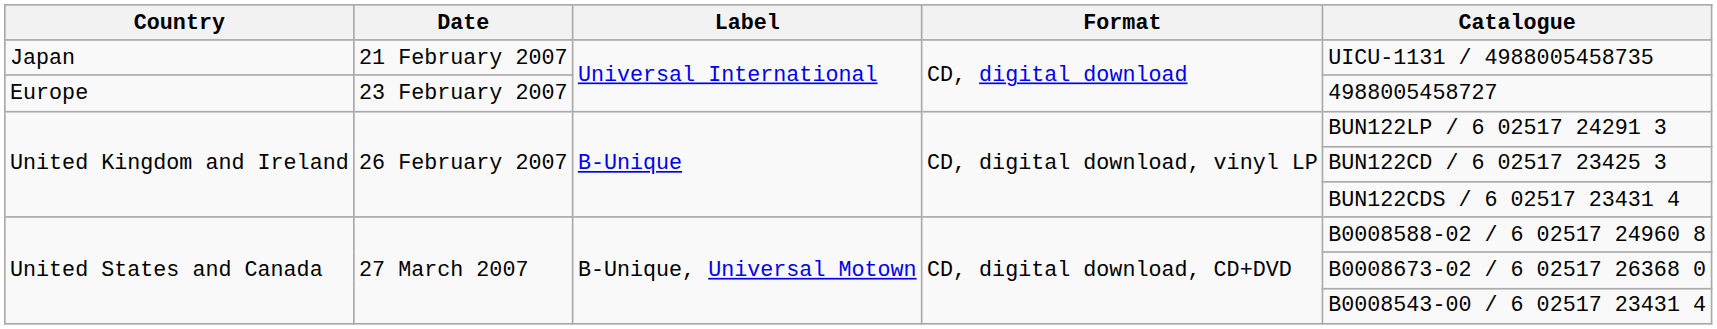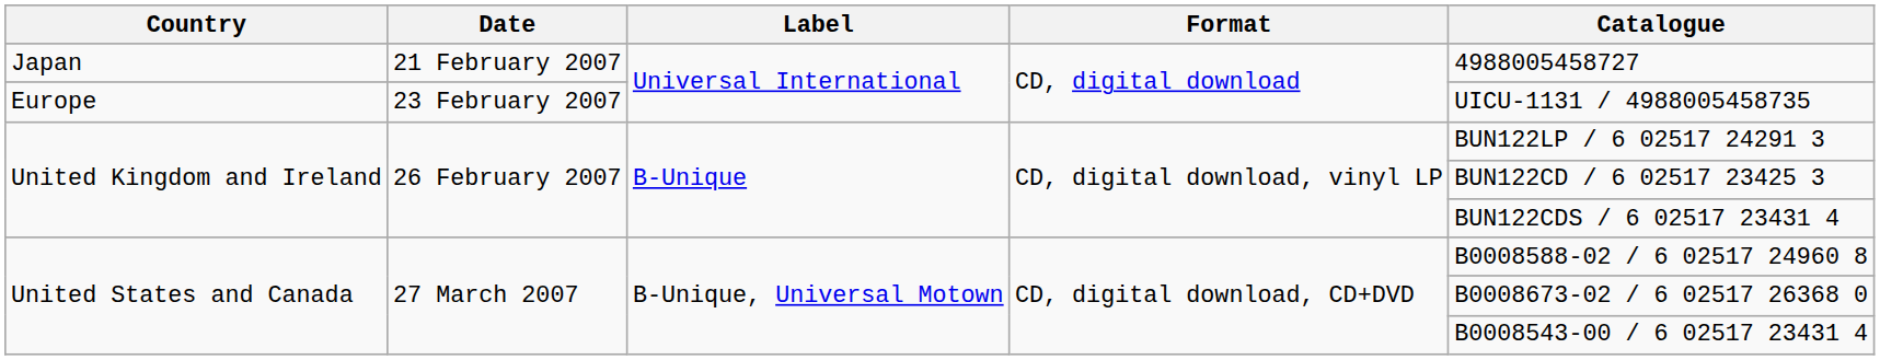 <table class="wikitable">
 <tr>
 <th>Country</th>
 <th>Date</th>
 <th>Label</th>
 <th>Format</th>
 <th>Catalogue</th>
 </tr>
 <tr>
 <td>Japan</td>
 <td>21 February 2007</td>
 <td rowspan=2><a href='#'>Universal International</a></td>
 <td rowspan=2>CD, <a href='#'>digital download</a></td>
-<td>UICU-1131 / 4988005458735</td>
+<td>4988005458727</td>
 </tr>
 <tr>
 <td>Europe</td>
 <td>23 February 2007</td>
-<td>4988005458727</td>
+<td>UICU-1131 / 4988005458735</td>
 </tr>
 <tr>
 <td rowspan="3">United Kingdom and Ireland</td>
 <td rowspan="3">26 February 2007</td>
 <td rowspan="3"><a href='#'>B-Unique</a></td>
 <td rowspan="3">CD, digital download, vinyl LP</td>
 <td>BUN122LP / 6 02517 24291 3</td>
 </tr>
 <tr>
 <td>BUN122CD / 6 02517 23425 3</td>
 </tr>
 <tr>
 <td>BUN122CDS / 6 02517 23431 4</td>
 </tr>
 <tr>
 <td rowspan="3">United States and Canada</td>
 <td rowspan="3">27 March 2007</td>
 <td rowspan="3">B-Unique, <a href='#'>Universal Motown</a></td>
 <td rowspan="3">CD, digital download, CD+DVD</td>
 <td>B0008588-02 / 6 02517 24960 8</td>
 </tr>
 <tr>
 <td>B0008673-02 / 6 02517 26368 0</td>
 </tr>
 <tr>
 <td>B0008543-00 / 6 02517 23431 4</td>
 </tr>
 </table>
